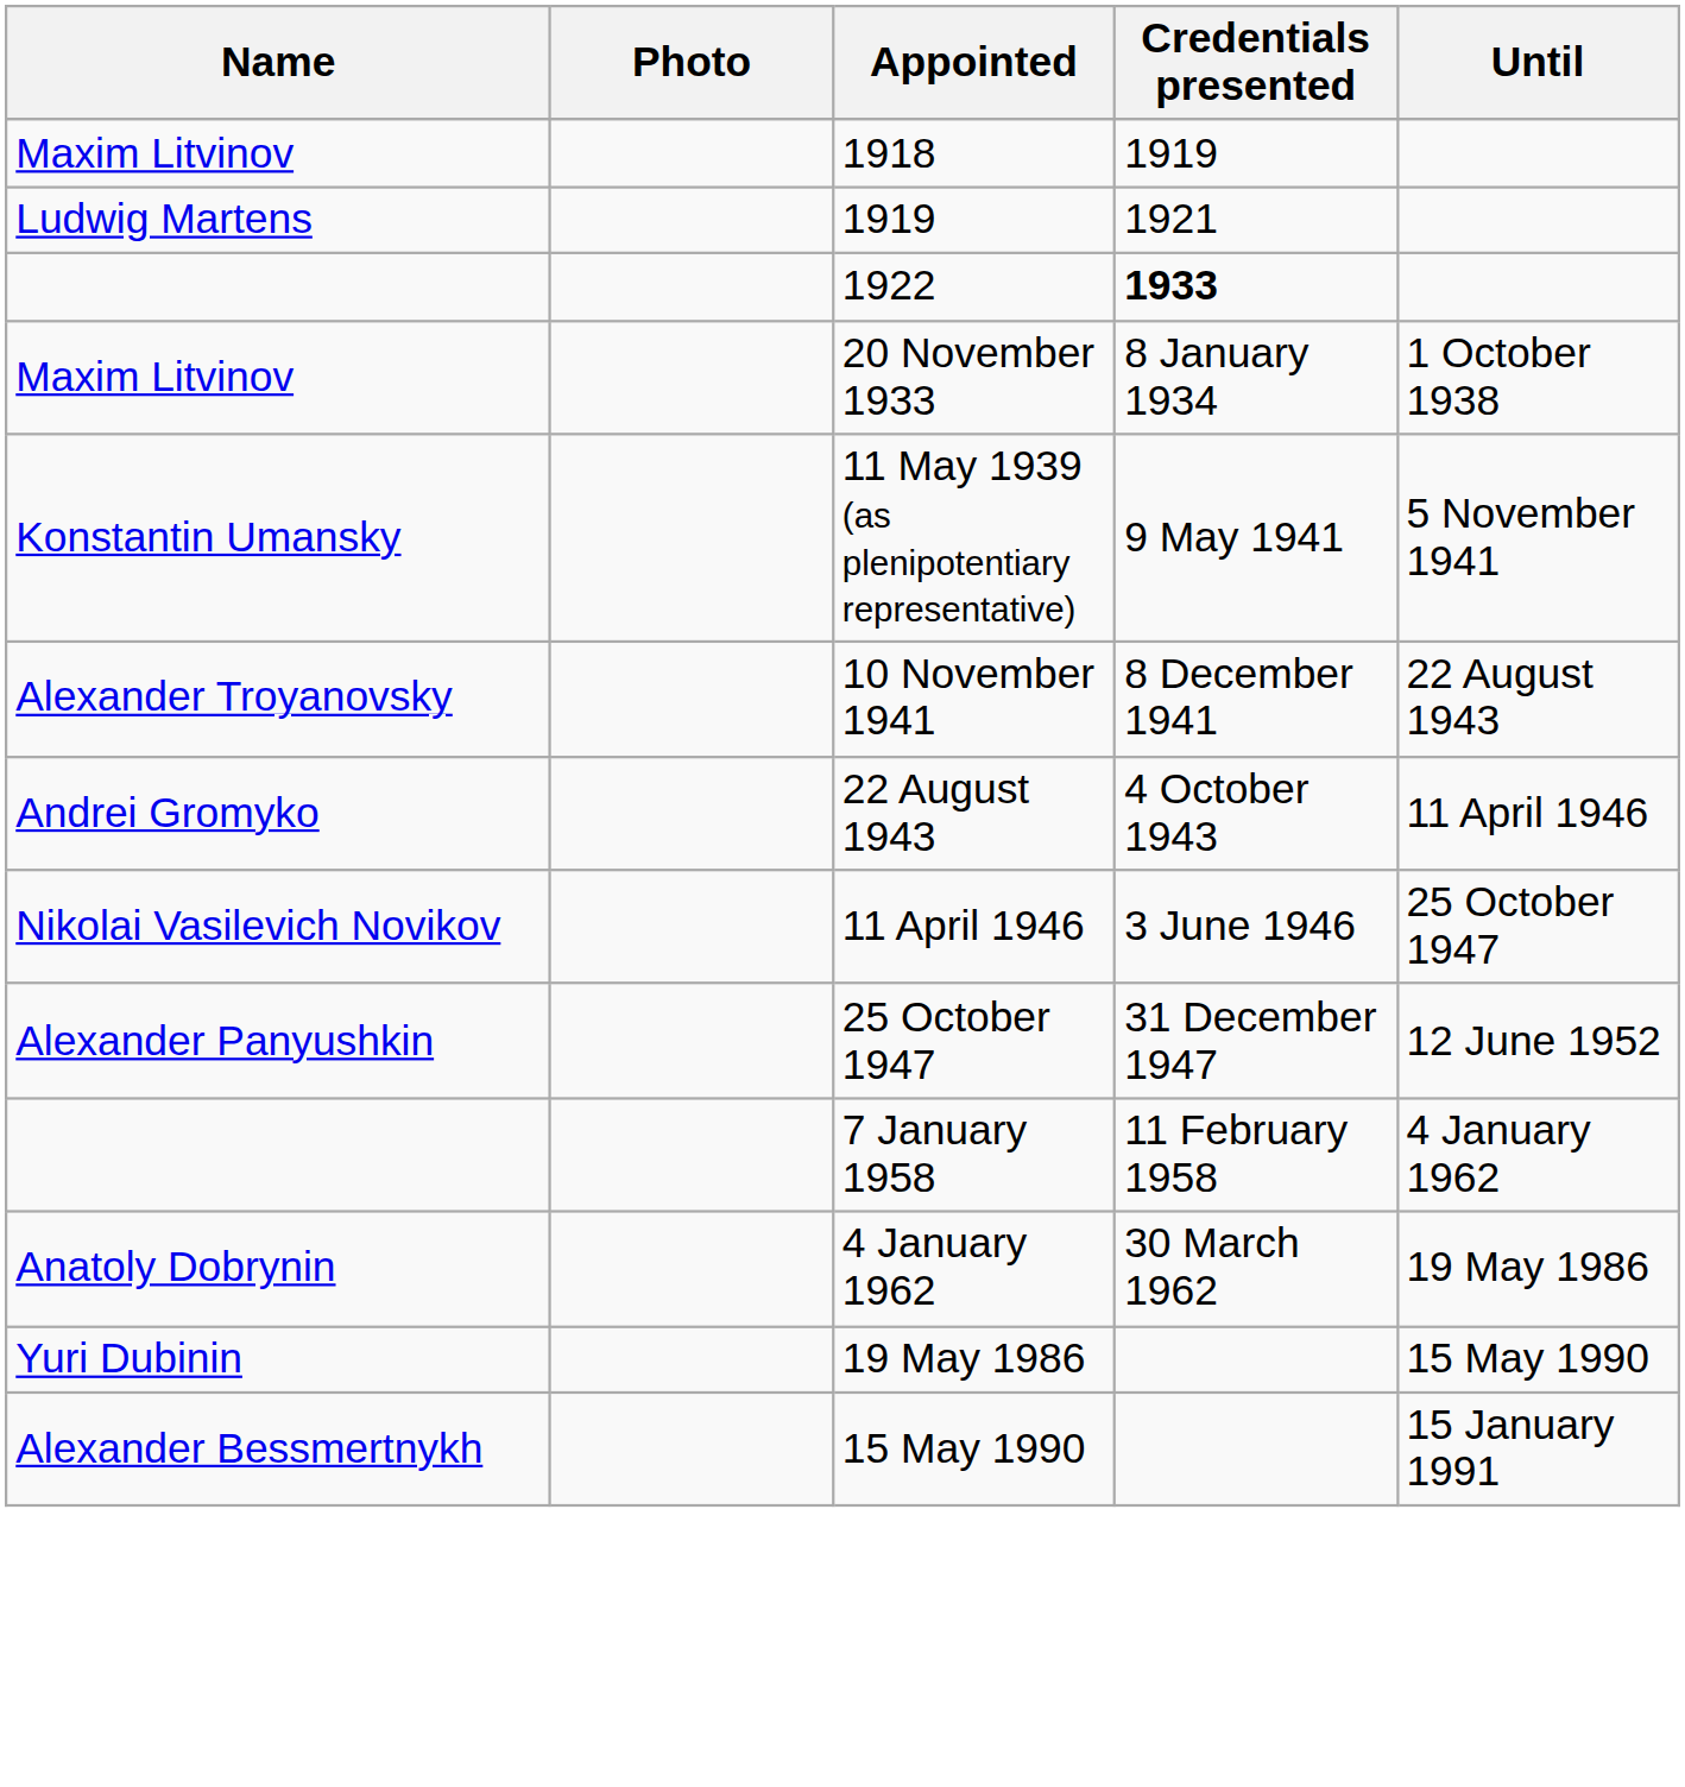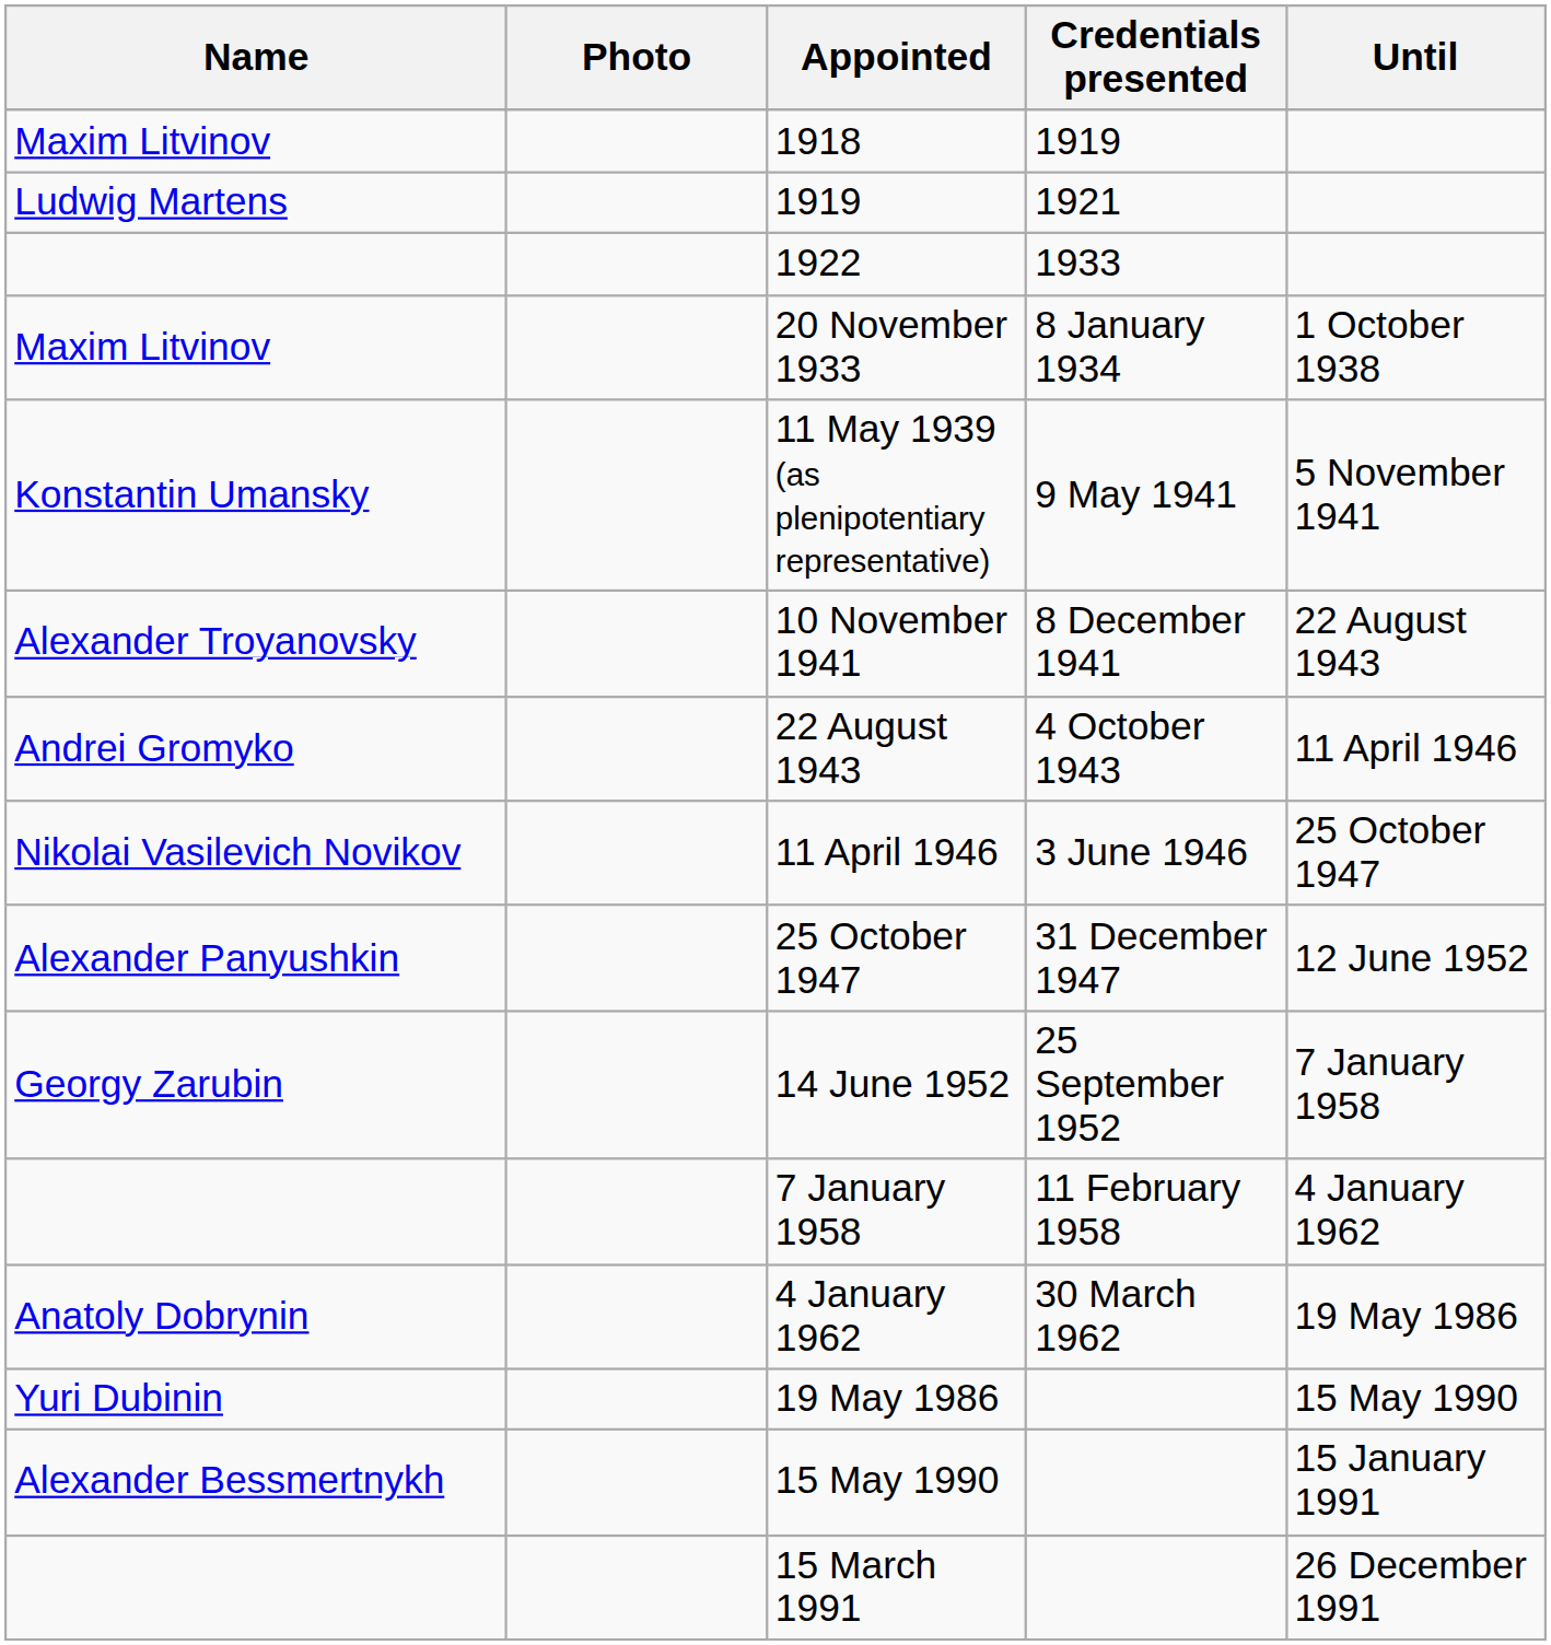 <table class="wikitable">
 <tr valign="middle">
 <th width=200>Name</th>
 <th width=100>Photo</th>
 <th width=100>Appointed</th>
 <th width=100>Credentials presented</th>
 <th width=100>Until</th>
 </tr>
 <tr style="font-weight:bold; background-color: #DDDDDD">
 </tr>
 <tr>
 <td><a href='#'>Maxim Litvinov</a></td>
 <td></td>
 <td>1918</td>
 <td>1919</td>
 <td></td>
 </tr>
 <tr>
 <td><a href='#'>Ludwig Martens</a></td>
 <td></td>
 <td>1919</td>
 <td>1921</td>
 <td></td>
 </tr>
 <tr>
 <td></td>
 <td></td>
 <td>1922</td>
-<td><strong>1933</strong></td>
+<td>1933</td>
 <td></td>
 </tr>
 <tr>
 <td><a href='#'>Maxim Litvinov</a></td>
 <td></td>
 <td>20 November 1933</td>
 <td>8 January 1934</td>
 <td>1 October 1938</td>
 </tr>
 <tr>
 <td><a href='#'>Konstantin Umansky</a></td>
 <td></td>
 <td>11 May 1939<br><small>(as plenipotentiary representative)</small></td>
 <td>9 May 1941</td>
 <td>5 November 1941</td>
 </tr>
 <tr>
 <td><a href='#'>Alexander Troyanovsky</a></td>
 <td></td>
 <td>10 November 1941</td>
 <td>8 December 1941</td>
 <td>22 August 1943</td>
 </tr>
 <tr>
 <td><a href='#'>Andrei Gromyko</a></td>
 <td></td>
 <td>22 August 1943</td>
 <td>4 October 1943</td>
 <td>11 April 1946</td>
 </tr>
 <tr>
 <td><a href='#'>Nikolai Vasilevich Novikov</a></td>
 <td></td>
 <td>11 April 1946</td>
 <td>3 June 1946</td>
 <td>25 October 1947</td>
 </tr>
 <tr>
 <td><a href='#'>Alexander Panyushkin</a></td>
 <td></td>
 <td>25 October 1947</td>
 <td>31 December 1947</td>
 <td>12 June 1952</td>
 </tr>
 <tr>
+<td><a href='#'>Georgy Zarubin</a></td>
+<td></td>
+<td>14 June 1952</td>
+<td>25 September 1952</td>
+<td>7 January 1958</td>
+</tr>
+<tr>
 <td></td>
 <td></td>
 <td>7 January 1958</td>
 <td>11 February 1958</td>
 <td>4 January 1962</td>
 </tr>
 <tr>
 <td><a href='#'>Anatoly Dobrynin</a></td>
 <td></td>
 <td>4 January 1962</td>
 <td>30 March 1962</td>
 <td>19 May 1986</td>
 </tr>
 <tr>
 <td><a href='#'>Yuri Dubinin</a></td>
 <td></td>
 <td>19 May 1986</td>
 <td></td>
 <td>15 May 1990</td>
 </tr>
 <tr>
 <td><a href='#'>Alexander Bessmertnykh</a></td>
 <td></td>
 <td>15 May 1990</td>
 <td></td>
 <td>15 January 1991</td>
 </tr>
+<tr>
+<td></td>
+<td></td>
+<td>15 March 1991</td>
+<td></td>
+<td>26 December 1991</td>
+</tr>
 </table>
